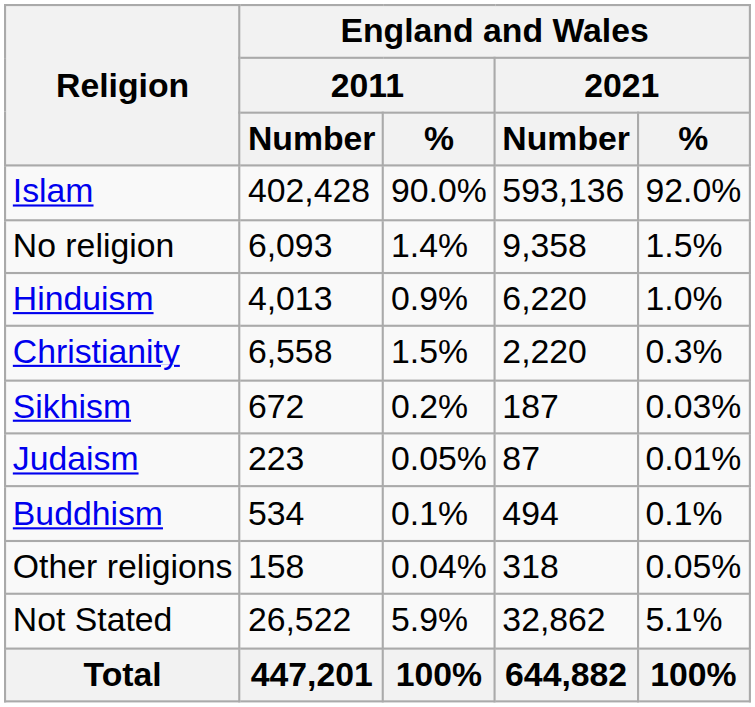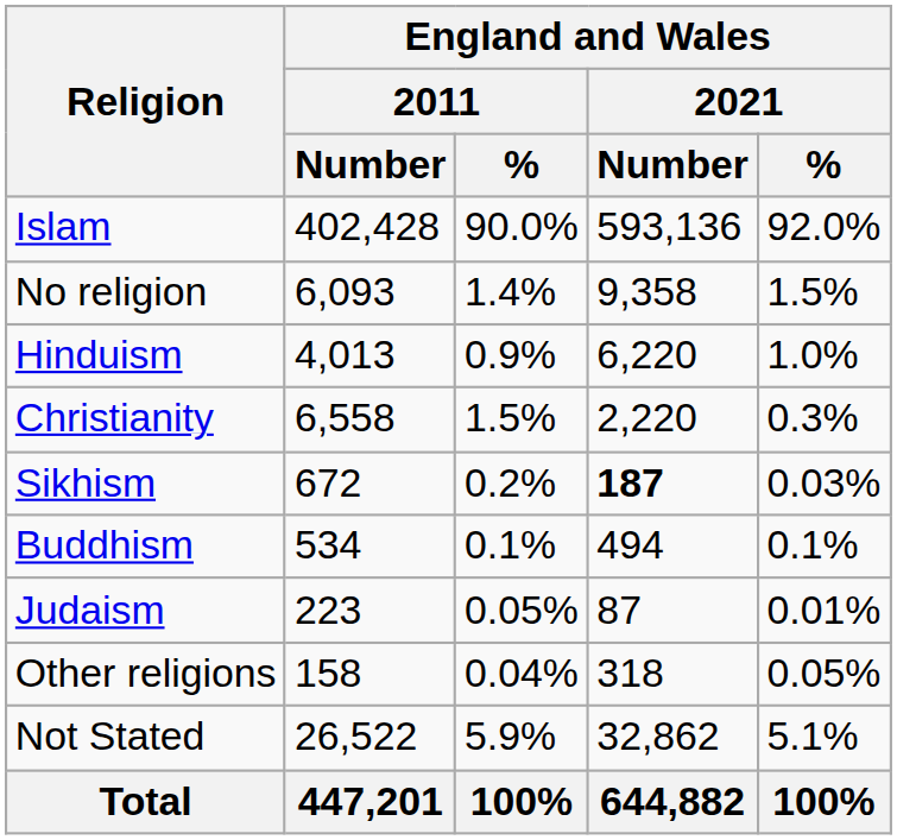 <table class="wikitable">
 <tr>
 <th rowspan="3">Religion</th>
 <th colspan="4">England and Wales</th>
 </tr>
 <tr>
 <th colspan="2">2011</th>
 <th colspan="2">2021</th>
 </tr>
 <tr>
 <th>Number</th>
 <th>%</th>
 <th>Number</th>
 <th>%</th>
 </tr>
 <tr>
 <td> <a href='#'>Islam</a></td>
 <td>402,428</td>
 <td>90.0%</td>
 <td>593,136</td>
 <td>92.0%</td>
 </tr>
 <tr>
 <td>No religion</td>
 <td>6,093</td>
 <td>1.4%</td>
 <td>9,358</td>
 <td>1.5%</td>
 </tr>
 <tr>
 <td> <a href='#'>Hinduism</a></td>
 <td>4,013</td>
 <td>0.9%</td>
 <td>6,220</td>
 <td>1.0%</td>
 </tr>
 <tr>
 <td> <a href='#'>Christianity</a></td>
 <td>6,558</td>
 <td>1.5%</td>
 <td>2,220</td>
 <td>0.3%</td>
 </tr>
 <tr>
 <td> <a href='#'>Sikhism</a></td>
 <td>672</td>
 <td>0.2%</td>
-<td>187</td>
+<td><strong>187</strong></td>
 <td>0.03%</td>
+</tr>
+<tr>
+<td> <a href='#'>Buddhism</a></td>
+<td>534</td>
+<td>0.1%</td>
+<td>494</td>
+<td>0.1%</td>
 </tr>
 <tr>
 <td> <a href='#'>Judaism</a></td>
 <td>223</td>
 <td>0.05%</td>
 <td>87</td>
 <td>0.01%</td>
-</tr>
-<tr>
-<td> <a href='#'>Buddhism</a></td>
-<td>534</td>
-<td>0.1%</td>
-<td>494</td>
-<td>0.1%</td>
 </tr>
 <tr>
 <td>Other religions</td>
 <td>158</td>
 <td>0.04%</td>
 <td>318</td>
 <td>0.05%</td>
 </tr>
 <tr>
 <td>Not Stated</td>
 <td>26,522</td>
 <td>5.9%</td>
 <td>32,862</td>
 <td>5.1%</td>
 </tr>
 <tr>
 <th>Total</th>
 <th>447,201</th>
 <th>100%</th>
 <th>644,882</th>
 <th>100%</th>
 </tr>
 </table>
